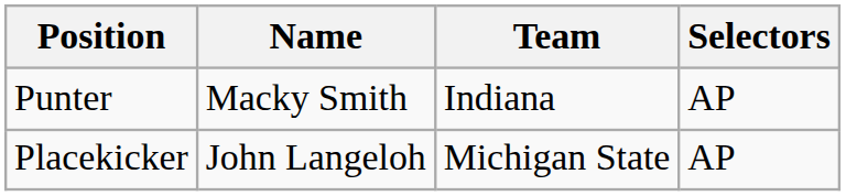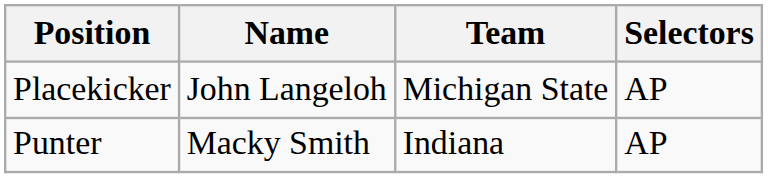 <table class="wikitable" style="font-size: 90%">
 <tr>
 <th>Position</th>
 <th>Name</th>
 <th>Team</th>
 <th>Selectors</th>
 </tr>
 <tr>
+<td>Placekicker</td>
+<td>John Langeloh</td>
+<td>Michigan State</td>
+<td>AP</td>
+</tr>
+<tr>
 <td>Punter</td>
 <td>Macky Smith</td>
 <td>Indiana</td>
 <td>AP</td>
 </tr>
-<tr>
-<td>Placekicker</td>
-<td>John Langeloh</td>
-<td>Michigan State</td>
-<td>AP</td>
-</tr>
 </table>
